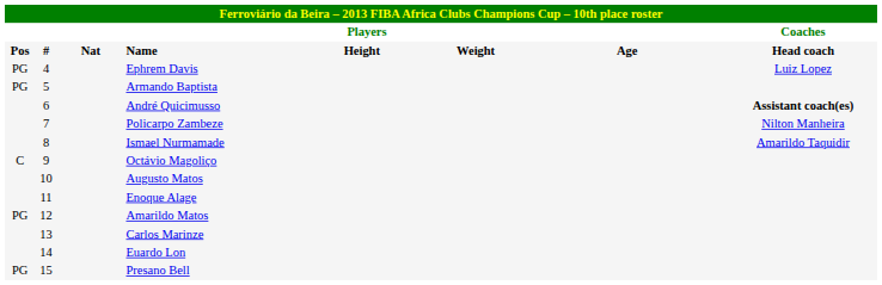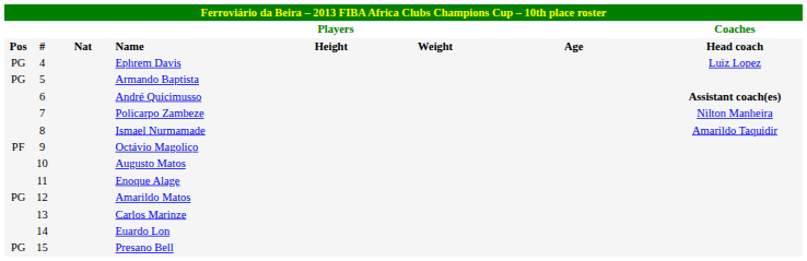 <table border=0 cellpadding=2 cellspacing=0  |- bgcolor=#f5f5f5 style="text-align:center; font-size:85%;" width=75%>
 <tr>
 <td colspan="8" style="background: green; color: yellow"><strong>Ferroviário da Beira – 2013 FIBA Africa Clubs Champions Cup – 10th place roster</strong></td>
 </tr>
 <tr>
 <td colspan="7" style="background: white; color: green"><strong>Players</strong></td>
 <td style="background: white; color: green"><strong>Coaches</strong></td>
 </tr>
 <tr style="background=#f5f5f5; color: black">
 <th width=5px>Pos</th>
 <th width=5px>#</th>
 <th width=50px>Nat</th>
 <th width=135px align=left>Name</th>
 <th width=100px>Height</th>
 <th width=75px>Weight</th>
 <th width=160px>Age</th>
 <th width=115px>Head coach</th>
 </tr>
 <tr>
 <td>PG</td>
 <td>4</td>
 <td></td>
 <td align=left><a href='#'>Ephrem Davis</a></td>
 <td><span></span></td>
 <td><span></span></td>
 <td></td>
 <td> <a href='#'>Luiz Lopez</a></td>
 </tr>
 <tr>
 <td>PG</td>
 <td>5</td>
 <td></td>
 <td align=left><a href='#'>Armando Baptista</a></td>
 <td><span></span></td>
 <td></td>
 <td><span></span></td>
 <td></td>
 </tr>
 <tr>
 <td></td>
 <td>6</td>
 <td></td>
 <td align=left><a href='#'>André Quicimusso</a></td>
 <td></td>
 <td></td>
 <td><span></span></td>
 <td><strong>Assistant coach(es)</strong></td>
 </tr>
 <tr>
 <td></td>
 <td>7</td>
 <td></td>
 <td align=left><a href='#'>Policarpo Zambeze</a></td>
 <td></td>
 <td></td>
 <td></td>
 <td> <a href='#'>Nilton Manheira</a></td>
 </tr>
 <tr>
 <td></td>
 <td>8</td>
 <td></td>
 <td align=left><a href='#'>Ismael Nurmamade</a></td>
 <td></td>
 <td></td>
 <td><span></span></td>
 <td> <a href='#'>Amarildo Taquidir</a></td>
 </tr>
 <tr>
-<td>C</td>
+<td>PF</td>
 <td>9</td>
 <td></td>
 <td align=left><a href='#'>Octávio Magoliço</a></td>
 <td><span></span></td>
 <td></td>
 <td><span></span></td>
 <td></td>
 </tr>
 <tr>
 <td></td>
 <td>10</td>
 <td></td>
 <td align=left><a href='#'>Augusto Matos</a></td>
 <td><span></span></td>
 <td></td>
 <td><span></span></td>
 <td></td>
 </tr>
 <tr>
 <td></td>
 <td>11</td>
 <td></td>
 <td align=left><a href='#'>Enoque Alage</a></td>
 <td></td>
 <td></td>
 <td></td>
 <td></td>
 </tr>
 <tr>
 <td>PG</td>
 <td>12</td>
 <td></td>
 <td align=left><a href='#'>Amarildo Matos</a></td>
 <td><span></span></td>
 <td></td>
 <td><span></span></td>
 <td></td>
 </tr>
 <tr>
 <td></td>
 <td>13</td>
 <td></td>
 <td align=left><a href='#'>Carlos Marinze</a></td>
 <td></td>
 <td></td>
 <td><span></span></td>
 <td></td>
 </tr>
 <tr>
 <td></td>
 <td>14</td>
 <td></td>
 <td align=left><a href='#'>Euardo Lon</a></td>
 <td></td>
 <td></td>
 <td></td>
 <td></td>
 </tr>
 <tr>
 <td>PG</td>
 <td>15</td>
 <td></td>
 <td align=left><a href='#'>Presano Bell</a></td>
 <td><span></span></td>
 <td><span></span></td>
 <td><span></span></td>
 <td></td>
 </tr>
 </table>
